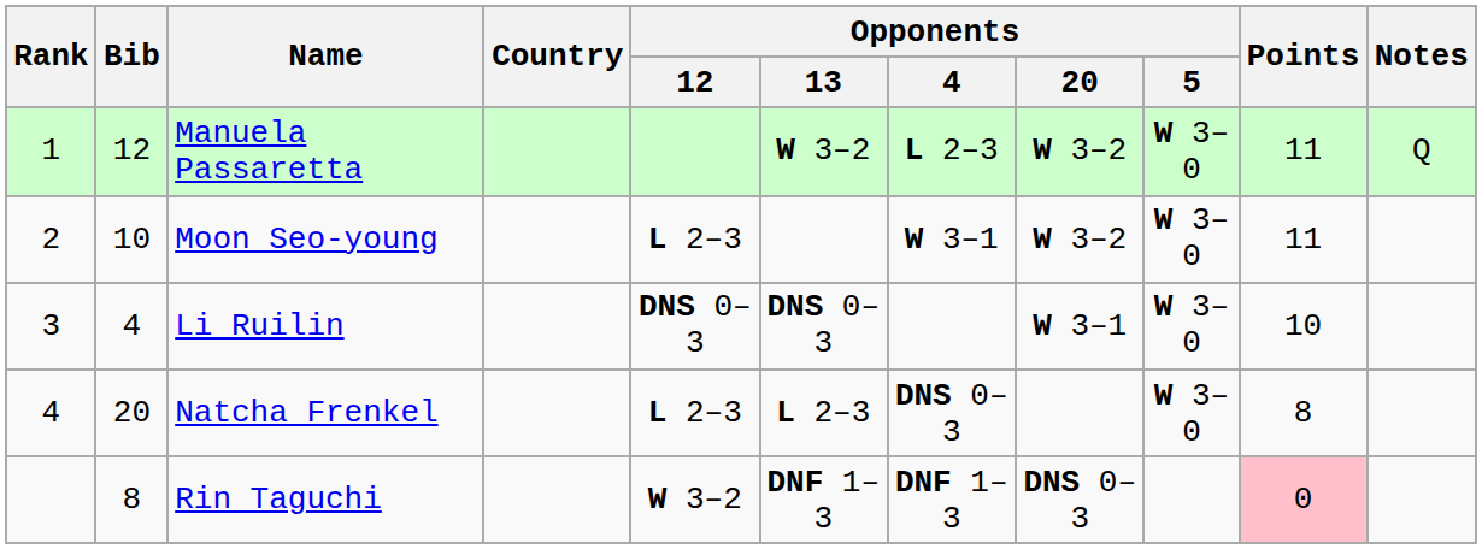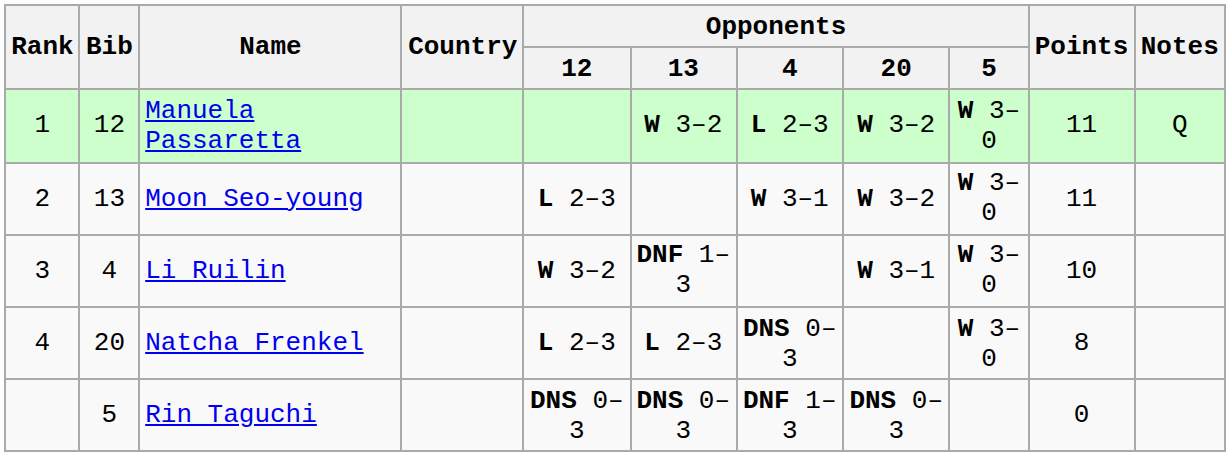 <table class="wikitable sortable" style="text-align:center">
 <tr>
 <th rowspan=2>Rank</th>
 <th rowspan=2>Bib</th>
 <th rowspan=2>Name</th>
 <th rowspan=2>Country</th>
 <th colspan=5>Opponents</th>
 <th rowspan=2>Points</th>
 <th rowspan=2>Notes</th>
 </tr>
 <tr>
 <th>12 </th>
 <th>13 </th>
 <th>4 </th>
 <th>20 </th>
 <th>5 </th>
 </tr>
 <tr bgcolor=ccffcc>
 <td>1</td>
 <td>12</td>
 <td align=left><a href='#'>Manuela Passaretta</a></td>
 <td align=left></td>
 <td></td>
 <td><strong>W</strong> 3–2</td>
 <td><strong>L</strong> 2–3</td>
 <td><strong>W</strong> 3–2</td>
 <td><strong>W</strong> 3–0</td>
 <td>11</td>
 <td>Q</td>
 </tr>
 <tr>
 <td>2</td>
-<td>10</td>
+<td>13</td>
 <td align=left><a href='#'>Moon Seo-young</a></td>
 <td align=left></td>
 <td><strong>L</strong> 2–3</td>
 <td></td>
 <td><strong>W</strong> 3–1</td>
 <td><strong>W</strong> 3–2</td>
 <td><strong>W</strong> 3–0</td>
 <td>11</td>
 <td></td>
 </tr>
 <tr>
 <td>3</td>
 <td>4</td>
 <td align=left><a href='#'>Li Ruilin</a></td>
 <td align=left></td>
-<td><strong>DNS</strong> 0–3</td>
-<td><strong>DNS</strong> 0–3</td>
+<td><strong>W</strong> 3–2</td>
+<td><strong>DNF</strong> 1–3</td>
 <td></td>
 <td><strong>W</strong> 3–1</td>
 <td><strong>W</strong> 3–0</td>
 <td>10</td>
 <td></td>
 </tr>
 <tr>
 <td>4</td>
 <td>20</td>
 <td align=left><a href='#'>Natcha Frenkel</a></td>
 <td align=left></td>
 <td><strong>L</strong> 2–3</td>
 <td><strong>L</strong> 2–3</td>
 <td><strong>DNS</strong> 0–3</td>
 <td></td>
 <td><strong>W</strong> 3–0</td>
 <td>8</td>
 <td></td>
 </tr>
 <tr>
 <td></td>
-<td>8</td>
+<td>5</td>
 <td align=left><a href='#'>Rin Taguchi</a></td>
 <td align=left></td>
-<td><strong>W</strong> 3–2</td>
-<td><strong>DNF</strong> 1–3</td>
+<td><strong>DNS</strong> 0–3</td>
+<td><strong>DNS</strong> 0–3</td>
 <td><strong>DNF</strong> 1–3</td>
 <td><strong>DNS</strong> 0–3</td>
 <td></td>
-<td style="background: pink;">0</td>
+<td>0</td>
 <td></td>
 </tr>
 </table>
